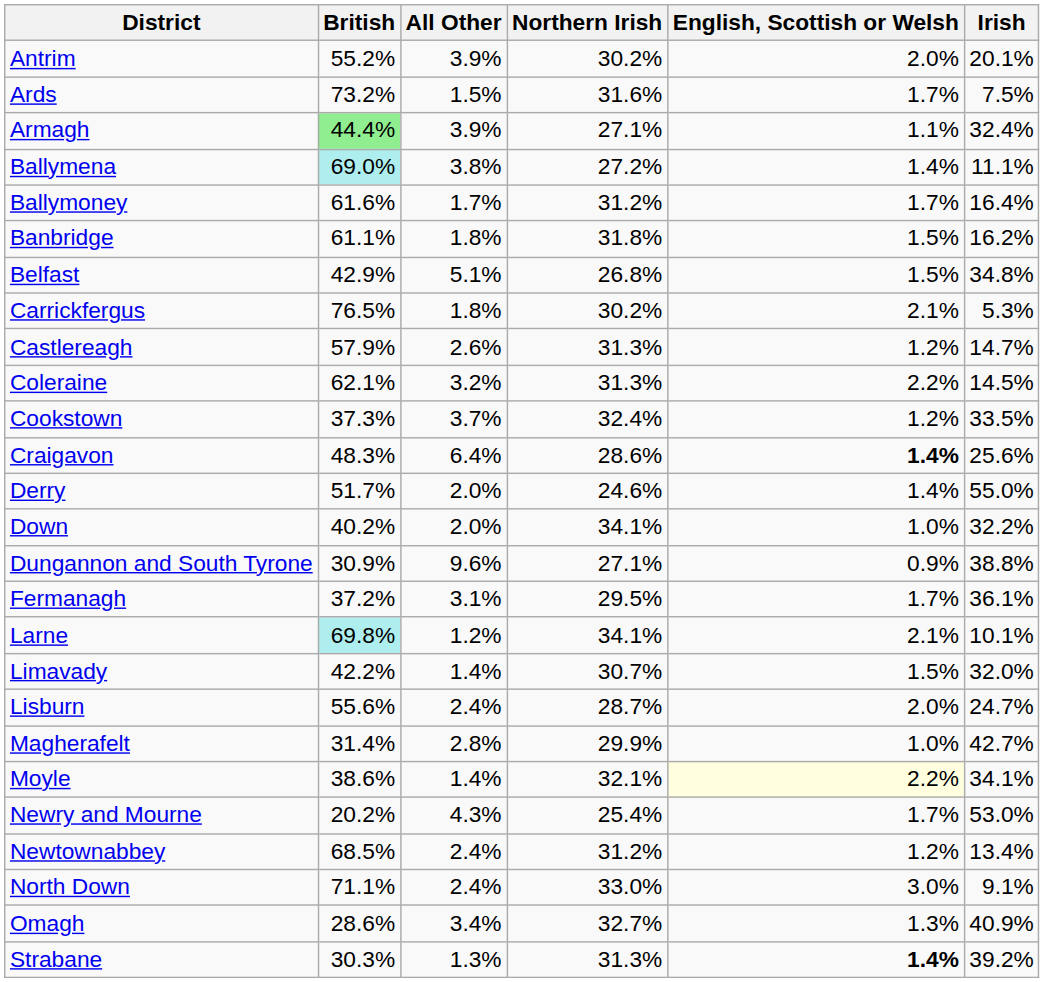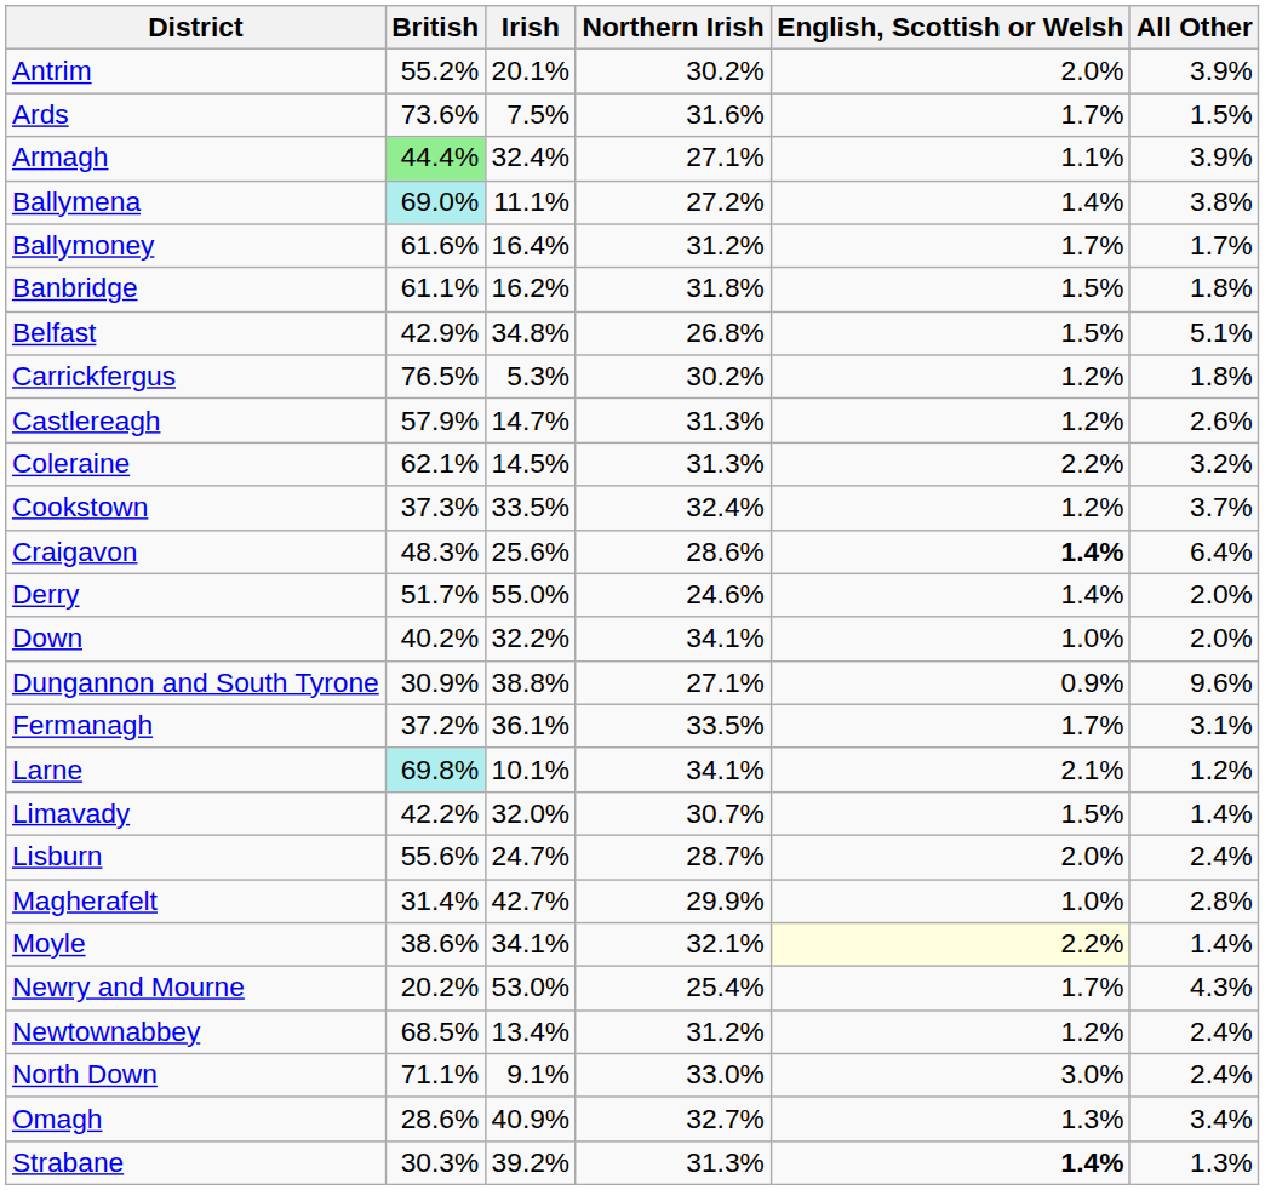 <table class="wikitable sortable static-row-numbers sticky-header-multi" style="text-align:right">
 <tr>
 <th>District</th>
 <th>British</th>
-<th>All Other</th>
+<th>Irish</th>
 <th>Northern Irish</th>
 <th>English, Scottish or Welsh</th>
-<th>Irish</th>
+<th>All Other</th>
 </tr>
 <tr>
 <td style="text-align:left"><a href='#'>Antrim</a></td>
 <td>55.2%</td>
-<td>3.9%</td>
+<td>20.1%</td>
 <td>30.2%</td>
 <td>2.0%</td>
-<td>20.1%</td>
+<td>3.9%</td>
 </tr>
 <tr>
 <td style="text-align:left"><a href='#'>Ards</a></td>
-<td>73.2%</td>
-<td>1.5%</td>
+<td>73.6%</td>
+<td>7.5%</td>
 <td>31.6%</td>
 <td>1.7%</td>
-<td>7.5%</td>
+<td>1.5%</td>
 </tr>
 <tr>
 <td style="text-align:left"><a href='#'>Armagh</a></td>
 <td style="background: lightgreen;">44.4%</td>
-<td>3.9%</td>
+<td>32.4%</td>
 <td>27.1%</td>
 <td>1.1%</td>
-<td>32.4%</td>
+<td>3.9%</td>
 </tr>
 <tr>
 <td style="text-align:left"><a href='#'>Ballymena</a></td>
 <td style="background: paleturquoise;">69.0%</td>
-<td>3.8%</td>
+<td>11.1%</td>
 <td>27.2%</td>
 <td>1.4%</td>
-<td>11.1%</td>
+<td>3.8%</td>
 </tr>
 <tr>
 <td style="text-align:left"><a href='#'>Ballymoney</a></td>
 <td>61.6%</td>
-<td>1.7%</td>
+<td>16.4%</td>
 <td>31.2%</td>
 <td>1.7%</td>
-<td>16.4%</td>
+<td>1.7%</td>
 </tr>
 <tr>
 <td style="text-align:left"><a href='#'>Banbridge</a></td>
 <td>61.1%</td>
-<td>1.8%</td>
+<td>16.2%</td>
 <td>31.8%</td>
 <td>1.5%</td>
-<td>16.2%</td>
+<td>1.8%</td>
 </tr>
 <tr>
 <td style="text-align:left"><a href='#'>Belfast</a></td>
 <td>42.9%</td>
-<td>5.1%</td>
+<td>34.8%</td>
 <td>26.8%</td>
 <td>1.5%</td>
-<td>34.8%</td>
+<td>5.1%</td>
 </tr>
 <tr>
 <td style="text-align:left"><a href='#'>Carrickfergus</a></td>
 <td>76.5%</td>
+<td>5.3%</td>
+<td>30.2%</td>
+<td>1.2%</td>
 <td>1.8%</td>
-<td>30.2%</td>
-<td>2.1%</td>
-<td>5.3%</td>
 </tr>
 <tr>
 <td style="text-align:left"><a href='#'>Castlereagh</a></td>
 <td>57.9%</td>
-<td>2.6%</td>
+<td>14.7%</td>
 <td>31.3%</td>
 <td>1.2%</td>
-<td>14.7%</td>
+<td>2.6%</td>
 </tr>
 <tr>
 <td style="text-align:left"><a href='#'>Coleraine</a></td>
 <td>62.1%</td>
-<td>3.2%</td>
+<td>14.5%</td>
 <td>31.3%</td>
 <td>2.2%</td>
-<td>14.5%</td>
+<td>3.2%</td>
 </tr>
 <tr>
 <td style="text-align:left"><a href='#'>Cookstown</a></td>
 <td>37.3%</td>
-<td>3.7%</td>
+<td>33.5%</td>
 <td>32.4%</td>
 <td>1.2%</td>
-<td>33.5%</td>
+<td>3.7%</td>
 </tr>
 <tr>
 <td style="text-align:left"><a href='#'>Craigavon</a></td>
 <td>48.3%</td>
-<td>6.4%</td>
+<td>25.6%</td>
 <td>28.6%</td>
 <td><strong>1.4%</strong></td>
-<td>25.6%</td>
+<td>6.4%</td>
 </tr>
 <tr>
 <td style="text-align:left"><a href='#'>Derry</a></td>
 <td>51.7%</td>
-<td>2.0%</td>
+<td>55.0%</td>
 <td>24.6%</td>
 <td>1.4%</td>
-<td>55.0%</td>
+<td>2.0%</td>
 </tr>
 <tr>
 <td style="text-align:left"><a href='#'>Down</a></td>
 <td>40.2%</td>
-<td>2.0%</td>
+<td>32.2%</td>
 <td>34.1%</td>
 <td>1.0%</td>
-<td>32.2%</td>
+<td>2.0%</td>
 </tr>
 <tr>
 <td style="text-align:left"><a href='#'>Dungannon and South Tyrone</a></td>
 <td>30.9%</td>
-<td>9.6%</td>
+<td>38.8%</td>
 <td>27.1%</td>
 <td>0.9%</td>
-<td>38.8%</td>
+<td>9.6%</td>
 </tr>
 <tr>
 <td style="text-align:left"><a href='#'>Fermanagh</a></td>
 <td>37.2%</td>
+<td>36.1%</td>
+<td>33.5%</td>
+<td>1.7%</td>
 <td>3.1%</td>
-<td>29.5%</td>
-<td>1.7%</td>
-<td>36.1%</td>
 </tr>
 <tr>
 <td style="text-align:left"><a href='#'>Larne</a></td>
 <td style="background: paleturquoise;">69.8%</td>
-<td>1.2%</td>
+<td>10.1%</td>
 <td>34.1%</td>
 <td>2.1%</td>
-<td>10.1%</td>
+<td>1.2%</td>
 </tr>
 <tr>
 <td style="text-align:left"><a href='#'>Limavady</a></td>
 <td>42.2%</td>
-<td>1.4%</td>
+<td>32.0%</td>
 <td>30.7%</td>
 <td>1.5%</td>
-<td>32.0%</td>
+<td>1.4%</td>
 </tr>
 <tr>
 <td style="text-align:left"><a href='#'>Lisburn</a></td>
 <td>55.6%</td>
-<td>2.4%</td>
+<td>24.7%</td>
 <td>28.7%</td>
 <td>2.0%</td>
-<td>24.7%</td>
+<td>2.4%</td>
 </tr>
 <tr>
 <td style="text-align:left"><a href='#'>Magherafelt</a></td>
 <td>31.4%</td>
-<td>2.8%</td>
+<td>42.7%</td>
 <td>29.9%</td>
 <td>1.0%</td>
-<td>42.7%</td>
+<td>2.8%</td>
 </tr>
 <tr>
 <td style="text-align:left"><a href='#'>Moyle</a></td>
 <td>38.6%</td>
-<td>1.4%</td>
+<td>34.1%</td>
 <td>32.1%</td>
 <td style="background: lightyellow;">2.2%</td>
-<td>34.1%</td>
+<td>1.4%</td>
 </tr>
 <tr>
 <td style="text-align:left"><a href='#'>Newry and Mourne</a></td>
 <td>20.2%</td>
-<td>4.3%</td>
+<td>53.0%</td>
 <td>25.4%</td>
 <td>1.7%</td>
-<td>53.0%</td>
+<td>4.3%</td>
 </tr>
 <tr>
 <td style="text-align:left"><a href='#'>Newtownabbey</a></td>
 <td>68.5%</td>
-<td>2.4%</td>
+<td>13.4%</td>
 <td>31.2%</td>
 <td>1.2%</td>
-<td>13.4%</td>
+<td>2.4%</td>
 </tr>
 <tr>
 <td style="text-align:left"><a href='#'>North Down</a></td>
 <td>71.1%</td>
-<td>2.4%</td>
+<td>9.1%</td>
 <td>33.0%</td>
 <td>3.0%</td>
-<td>9.1%</td>
+<td>2.4%</td>
 </tr>
 <tr>
 <td style="text-align:left"><a href='#'>Omagh</a></td>
 <td>28.6%</td>
-<td>3.4%</td>
+<td>40.9%</td>
 <td>32.7%</td>
 <td>1.3%</td>
-<td>40.9%</td>
+<td>3.4%</td>
 </tr>
 <tr>
 <td style="text-align:left"><a href='#'>Strabane</a></td>
 <td>30.3%</td>
-<td>1.3%</td>
+<td>39.2%</td>
 <td>31.3%</td>
 <td><strong>1.4%</strong></td>
-<td>39.2%</td>
+<td>1.3%</td>
 </tr>
 </table>
